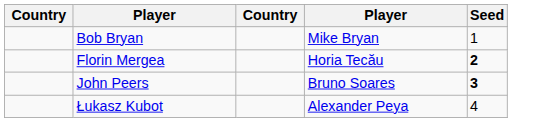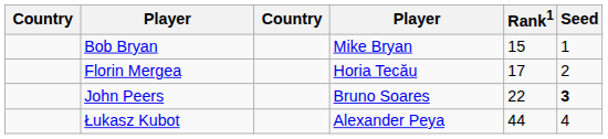 <table class="sortable wikitable">
 <tr>
 <th width="70">Country</th>
 <th width="175">Player</th>
 <th width="70">Country</th>
 <th width="175">Player</th>
+<th>Rank<sup>1</sup></th>
 <th>Seed</th>
 </tr>
 <tr>
 <td></td>
 <td><a href='#'>Bob Bryan</a></td>
 <td></td>
 <td><a href='#'>Mike Bryan</a></td>
+<td>15</td>
 <td>1</td>
 </tr>
 <tr>
 <td></td>
 <td><a href='#'>Florin Mergea</a></td>
 <td></td>
 <td><a href='#'>Horia Tecău</a></td>
-<td><strong>2</strong></td>
+<td>17</td>
+<td>2</td>
 </tr>
 <tr>
 <td></td>
 <td><a href='#'>John Peers</a></td>
 <td></td>
 <td><a href='#'>Bruno Soares</a></td>
+<td>22</td>
 <td><strong>3</strong></td>
 </tr>
 <tr>
 <td></td>
 <td><a href='#'>Łukasz Kubot</a></td>
 <td></td>
 <td><a href='#'>Alexander Peya</a></td>
+<td>44</td>
 <td>4</td>
 </tr>
 </table>
